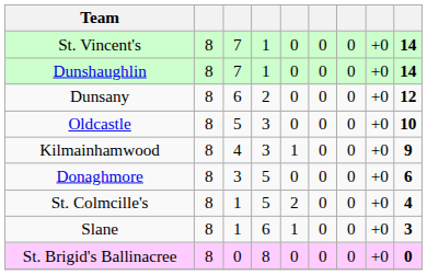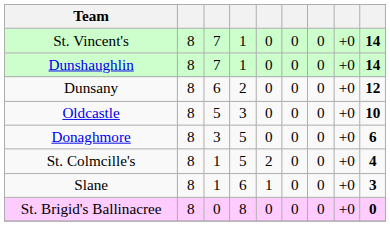 <table class="wikitable" style="text-align:center">
 <tr>
 <th width="175">Team</th>
 <th width="20"></th>
 <th width="20"></th>
 <th width="20"></th>
 <th width="20"></th>
 <th width="20"></th>
 <th width="20"></th>
 <th width="20"></th>
 <th width="20"></th>
 </tr>
 <tr style="background:#cfc;">
 <td>St. Vincent's</td>
 <td>8</td>
 <td>7</td>
 <td>1</td>
 <td>0</td>
 <td>0</td>
 <td>0</td>
 <td>+0</td>
 <td><strong>14</strong></td>
 </tr>
 <tr style="background:#cfc;">
 <td><a href='#'>Dunshaughlin</a></td>
 <td>8</td>
 <td>7</td>
 <td>1</td>
 <td>0</td>
 <td>0</td>
 <td>0</td>
 <td>+0</td>
 <td><strong>14</strong></td>
 </tr>
 <tr>
 <td>Dunsany</td>
 <td>8</td>
 <td>6</td>
 <td>2</td>
 <td>0</td>
 <td>0</td>
 <td>0</td>
 <td>+0</td>
 <td><strong>12</strong></td>
 </tr>
 <tr>
 <td><a href='#'>Oldcastle</a></td>
 <td>8</td>
 <td>5</td>
 <td>3</td>
 <td>0</td>
 <td>0</td>
 <td>0</td>
 <td>+0</td>
 <td><strong>10</strong></td>
 </tr>
 <tr>
-<td>Kilmainhamwood</td>
-<td>8</td>
-<td>4</td>
-<td>3</td>
-<td>1</td>
-<td>0</td>
-<td>0</td>
-<td>+0</td>
-<td><strong>9</strong></td>
-</tr>
-<tr>
 <td><a href='#'>Donaghmore</a></td>
 <td>8</td>
 <td>3</td>
 <td>5</td>
 <td>0</td>
 <td>0</td>
 <td>0</td>
 <td>+0</td>
 <td><strong>6</strong></td>
 </tr>
 <tr>
 <td>St. Colmcille's</td>
 <td>8</td>
 <td>1</td>
 <td>5</td>
 <td>2</td>
 <td>0</td>
 <td>0</td>
 <td>+0</td>
 <td><strong>4</strong></td>
 </tr>
 <tr>
 <td>Slane</td>
 <td>8</td>
 <td>1</td>
 <td>6</td>
 <td>1</td>
 <td>0</td>
 <td>0</td>
 <td>+0</td>
 <td><strong>3</strong></td>
 </tr>
 <tr style="background:#fcf;">
 <td>St. Brigid's Ballinacree</td>
 <td>8</td>
 <td>0</td>
 <td>8</td>
 <td>0</td>
 <td>0</td>
 <td>0</td>
 <td>+0</td>
 <td><strong>0</strong></td>
 </tr>
 <tr>
 </tr>
 </table>
